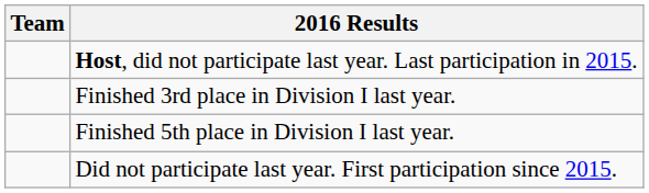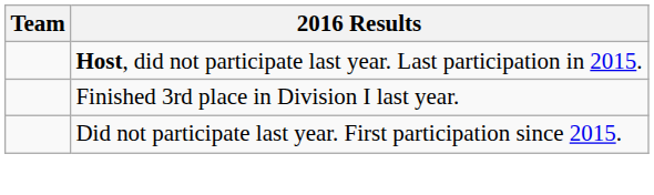 <table class="wikitable">
 <tr>
 <th>Team</th>
 <th>2016 Results</th>
 </tr>
 <tr>
 <td></td>
 <td><strong>Host</strong>, did not participate last year. Last participation in <a href='#'>2015</a>.</td>
 </tr>
 <tr>
 <td></td>
 <td>Finished 3rd place in Division I last year.</td>
 </tr>
 <tr>
 <td></td>
-<td>Finished 5th place in Division I last year.</td>
-</tr>
-<tr>
-<td></td>
 <td>Did not participate last year. First participation since <a href='#'>2015</a>.</td>
 </tr>
 </table>
